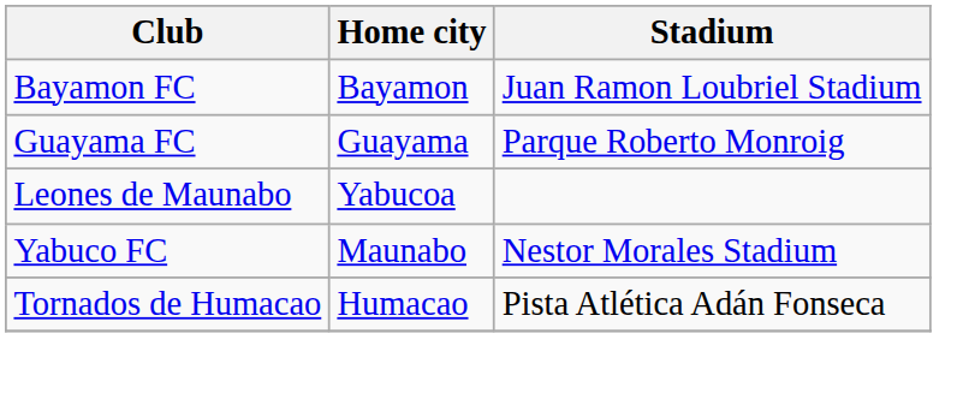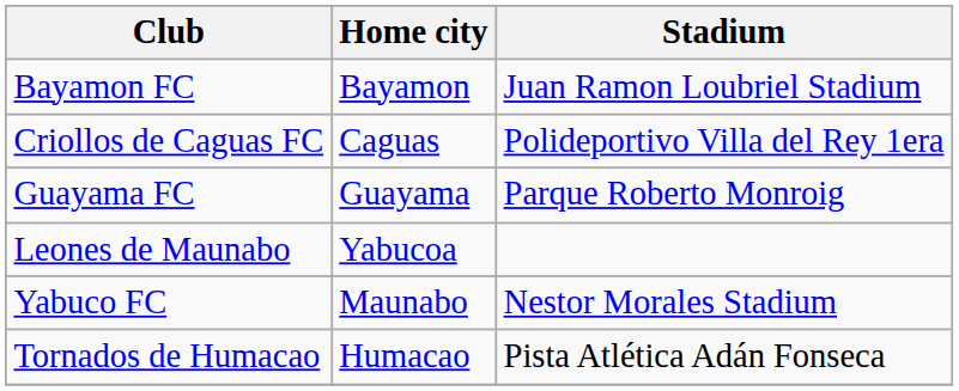 <table class="wikitable sortable">
 <tr>
 <th>Club</th>
 <th>Home city</th>
 <th>Stadium</th>
 </tr>
 <tr>
 <td><a href='#'>Bayamon FC</a></td>
 <td><a href='#'>Bayamon</a></td>
 <td><a href='#'>Juan Ramon Loubriel Stadium</a></td>
+</tr>
+<tr>
+<td><a href='#'>Criollos de Caguas FC</a></td>
+<td><a href='#'>Caguas</a></td>
+<td><a href='#'>Polideportivo Villa del Rey 1era</a></td>
 </tr>
 <tr>
 <td><a href='#'>Guayama FC</a></td>
 <td><a href='#'>Guayama</a></td>
 <td><a href='#'>Parque Roberto Monroig</a></td>
 </tr>
 <tr>
 <td><a href='#'>Leones de Maunabo</a></td>
 <td><a href='#'>Yabucoa</a></td>
 <td></td>
 </tr>
 <tr>
 <td><a href='#'>Yabuco FC</a></td>
 <td><a href='#'>Maunabo</a></td>
 <td><a href='#'>Nestor Morales Stadium</a></td>
 </tr>
 <tr>
 <td><a href='#'>Tornados de Humacao</a></td>
 <td><a href='#'>Humacao</a></td>
 <td>Pista Atlética Adán Fonseca</td>
 </tr>
 <tr>
 </tr>
 </table>
